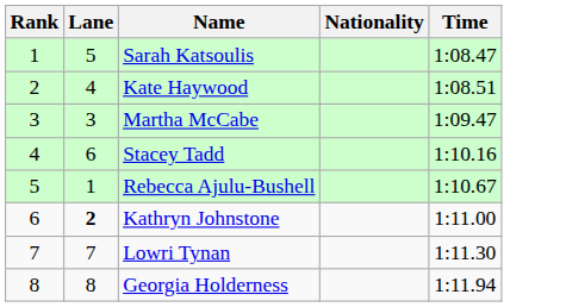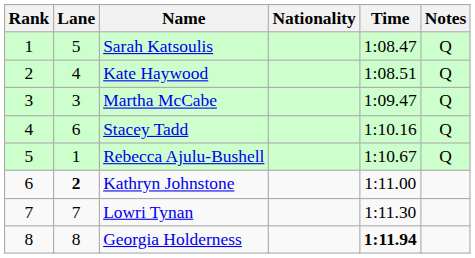 <table class="wikitable sortable" style="text-align:center">
 <tr>
 <th>Rank</th>
 <th>Lane</th>
 <th>Name</th>
 <th>Nationality</th>
 <th>Time</th>
+<th>Notes</th>
 </tr>
 <tr bgcolor=ccffcc>
 <td>1</td>
 <td>5</td>
 <td align=left><a href='#'>Sarah Katsoulis</a></td>
 <td align=left></td>
 <td>1:08.47</td>
+<td>Q</td>
 </tr>
 <tr bgcolor=ccffcc>
 <td>2</td>
 <td>4</td>
 <td align=left><a href='#'>Kate Haywood</a></td>
 <td align=left></td>
 <td>1:08.51</td>
+<td>Q</td>
 </tr>
 <tr bgcolor=ccffcc>
 <td>3</td>
 <td>3</td>
 <td align=left><a href='#'>Martha McCabe</a></td>
 <td align=left></td>
 <td>1:09.47</td>
+<td>Q</td>
 </tr>
 <tr bgcolor=ccffcc>
 <td>4</td>
 <td>6</td>
 <td align=left><a href='#'>Stacey Tadd</a></td>
 <td align=left></td>
 <td>1:10.16</td>
+<td>Q</td>
 </tr>
 <tr bgcolor=ccffcc>
 <td>5</td>
 <td>1</td>
 <td align=left><a href='#'>Rebecca Ajulu-Bushell</a></td>
 <td align=left></td>
 <td>1:10.67</td>
+<td>Q</td>
 </tr>
 <tr>
 <td>6</td>
 <td><strong>2</strong></td>
 <td align=left><a href='#'>Kathryn Johnstone</a></td>
 <td align=left></td>
 <td>1:11.00</td>
+<td></td>
 </tr>
 <tr>
 <td>7</td>
 <td>7</td>
 <td align=left><a href='#'>Lowri Tynan</a></td>
 <td align=left></td>
 <td>1:11.30</td>
+<td></td>
 </tr>
 <tr>
 <td>8</td>
 <td>8</td>
 <td align=left><a href='#'>Georgia Holderness</a></td>
 <td align=left></td>
-<td>1:11.94</td>
+<td><strong>1:11.94</strong></td>
+<td></td>
 </tr>
 </table>
